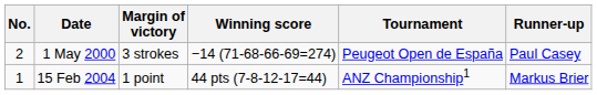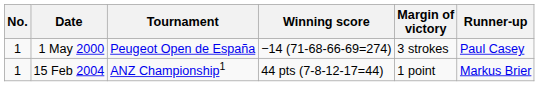 <table class="wikitable" style="font-size:95%;">
 <tr>
 <th>No.</th>
 <th>Date</th>
+<th>Tournament</th>
+<th>Winning score</th>
 <th>Margin of<br>victory</th>
-<th>Winning score</th>
-<th>Tournament</th>
 <th>Runner-up</th>
 </tr>
 <tr>
-<td align=center>2</td>
+<td align=center>1</td>
 <td align=right>1 May <a href='#'>2000</a></td>
+<td><a href='#'>Peugeot Open de España</a></td>
+<td>−14 (71-68-66-69=274)</td>
 <td>3 strokes</td>
-<td>−14 (71-68-66-69=274)</td>
-<td><a href='#'>Peugeot Open de España</a></td>
 <td> <a href='#'>Paul Casey</a></td>
 </tr>
 <tr>
 <td align=center>1</td>
 <td align=right>15 Feb <a href='#'>2004</a></td>
+<td><a href='#'>ANZ Championship</a><sup>1</sup></td>
+<td>44 pts (7-8-12-17=44)</td>
 <td>1 point</td>
-<td>44 pts (7-8-12-17=44)</td>
-<td><a href='#'>ANZ Championship</a><sup>1</sup></td>
 <td> <a href='#'>Markus Brier</a></td>
 </tr>
 </table>
